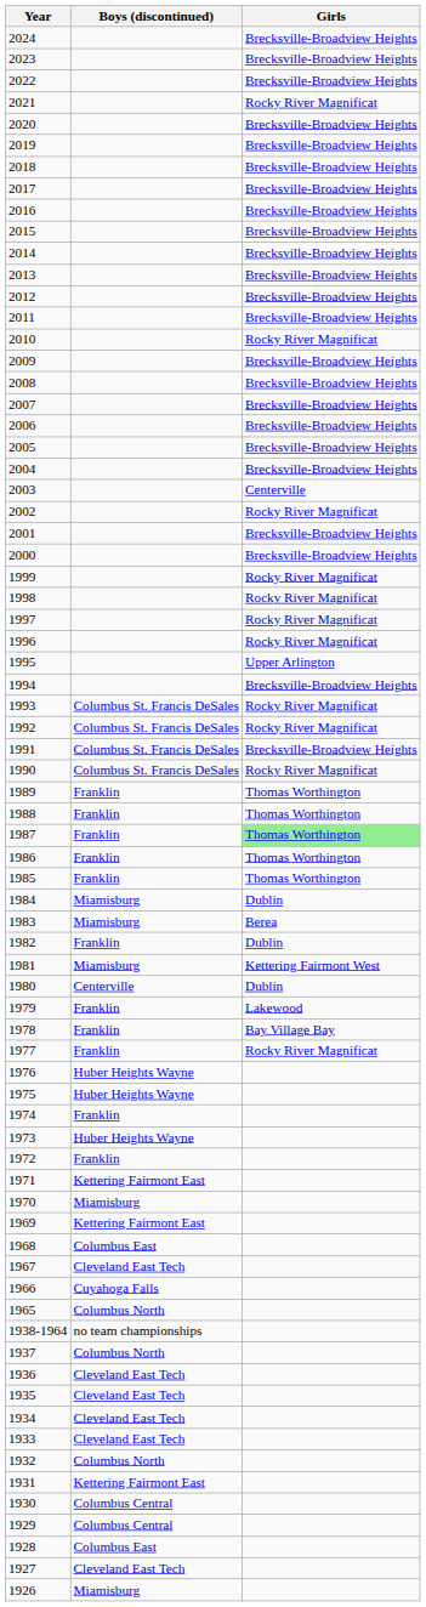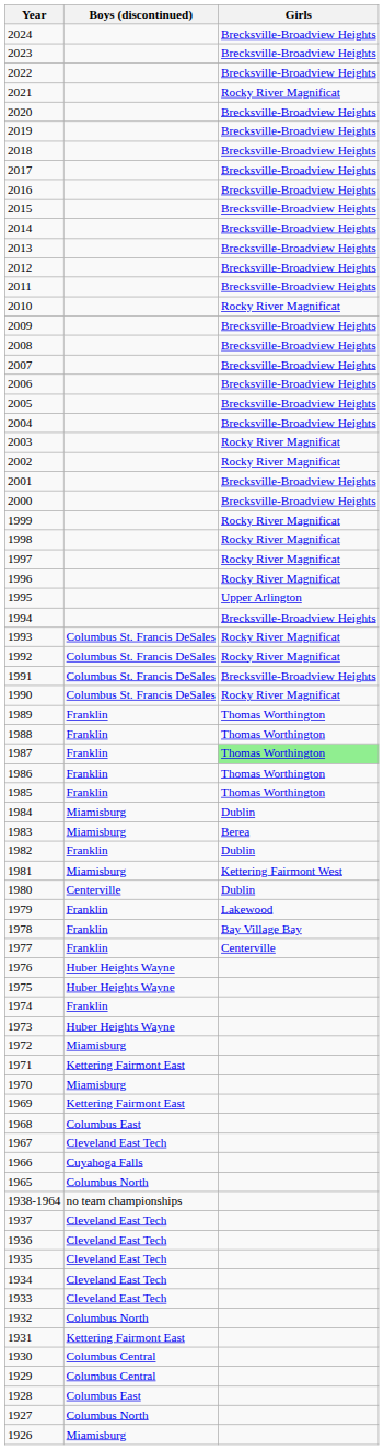 <table class="wikitable">
 <tr>
 <th>Year</th>
 <th>Boys (discontinued)</th>
 <th>Girls</th>
 </tr>
 <tr>
 <td>2024</td>
 <td></td>
 <td><a href='#'>Brecksville-Broadview Heights</a></td>
 </tr>
 <tr>
 <td>2023</td>
 <td></td>
 <td><a href='#'>Brecksville-Broadview Heights</a></td>
 </tr>
 <tr>
 <td>2022</td>
 <td></td>
 <td><a href='#'>Brecksville-Broadview Heights</a></td>
 </tr>
 <tr>
 <td>2021</td>
 <td></td>
 <td><a href='#'>Rocky River Magnificat</a></td>
 </tr>
 <tr>
 <td>2020</td>
 <td></td>
 <td><a href='#'>Brecksville-Broadview Heights</a></td>
 </tr>
 <tr>
 <td>2019</td>
 <td></td>
 <td><a href='#'>Brecksville-Broadview Heights</a></td>
 </tr>
 <tr>
 <td>2018</td>
 <td></td>
 <td><a href='#'>Brecksville-Broadview Heights</a></td>
 </tr>
 <tr>
 <td>2017</td>
 <td></td>
 <td><a href='#'>Brecksville-Broadview Heights</a></td>
 </tr>
 <tr>
 <td>2016</td>
 <td></td>
 <td><a href='#'>Brecksville-Broadview Heights</a></td>
 </tr>
 <tr>
 <td>2015</td>
 <td></td>
 <td><a href='#'>Brecksville-Broadview Heights</a></td>
 </tr>
 <tr>
 <td>2014</td>
 <td></td>
 <td><a href='#'>Brecksville-Broadview Heights</a></td>
 </tr>
 <tr>
 <td>2013</td>
 <td></td>
 <td><a href='#'>Brecksville-Broadview Heights</a></td>
 </tr>
 <tr>
 <td>2012</td>
 <td></td>
 <td><a href='#'>Brecksville-Broadview Heights</a></td>
 </tr>
 <tr>
 <td>2011</td>
 <td></td>
 <td><a href='#'>Brecksville-Broadview Heights</a></td>
 </tr>
 <tr>
 <td>2010</td>
 <td></td>
 <td><a href='#'>Rocky River Magnificat</a></td>
 </tr>
 <tr>
 <td>2009</td>
 <td></td>
 <td><a href='#'>Brecksville-Broadview Heights</a></td>
 </tr>
 <tr>
 <td>2008</td>
 <td></td>
 <td><a href='#'>Brecksville-Broadview Heights</a></td>
 </tr>
 <tr>
 <td>2007</td>
 <td></td>
 <td><a href='#'>Brecksville-Broadview Heights</a></td>
 </tr>
 <tr>
 <td>2006</td>
 <td></td>
 <td><a href='#'>Brecksville-Broadview Heights</a></td>
 </tr>
 <tr>
 <td>2005</td>
 <td></td>
 <td><a href='#'>Brecksville-Broadview Heights</a></td>
 </tr>
 <tr>
 <td>2004</td>
 <td></td>
 <td><a href='#'>Brecksville-Broadview Heights</a></td>
 </tr>
 <tr>
 <td>2003</td>
 <td></td>
-<td><a href='#'>Centerville</a></td>
+<td><a href='#'>Rocky River Magnificat</a></td>
 </tr>
 <tr>
 <td>2002</td>
 <td></td>
 <td><a href='#'>Rocky River Magnificat</a></td>
 </tr>
 <tr>
 <td>2001</td>
 <td></td>
 <td><a href='#'>Brecksville-Broadview Heights</a></td>
 </tr>
 <tr>
 <td>2000</td>
 <td></td>
 <td><a href='#'>Brecksville-Broadview Heights</a></td>
 </tr>
 <tr>
 <td>1999</td>
 <td></td>
 <td><a href='#'>Rocky River Magnificat</a></td>
 </tr>
 <tr>
 <td>1998</td>
 <td></td>
 <td><a href='#'>Rocky River Magnificat</a></td>
 </tr>
 <tr>
 <td>1997</td>
 <td></td>
 <td><a href='#'>Rocky River Magnificat</a></td>
 </tr>
 <tr>
 <td>1996</td>
 <td></td>
 <td><a href='#'>Rocky River Magnificat</a></td>
 </tr>
 <tr>
 <td>1995</td>
 <td></td>
 <td><a href='#'>Upper Arlington</a></td>
 </tr>
 <tr>
 <td>1994</td>
 <td></td>
 <td><a href='#'>Brecksville-Broadview Heights</a></td>
 </tr>
 <tr>
 <td>1993</td>
 <td><a href='#'>Columbus St. Francis DeSales</a></td>
 <td><a href='#'>Rocky River Magnificat</a></td>
 </tr>
 <tr>
 <td>1992</td>
 <td><a href='#'>Columbus St. Francis DeSales</a></td>
 <td><a href='#'>Rocky River Magnificat</a></td>
 </tr>
 <tr>
 <td>1991</td>
 <td><a href='#'>Columbus St. Francis DeSales</a></td>
 <td><a href='#'>Brecksville-Broadview Heights</a></td>
 </tr>
 <tr>
 <td>1990</td>
 <td><a href='#'>Columbus St. Francis DeSales</a></td>
 <td><a href='#'>Rocky River Magnificat</a></td>
 </tr>
 <tr>
 <td>1989</td>
 <td><a href='#'>Franklin</a></td>
 <td><a href='#'>Thomas Worthington</a></td>
 </tr>
 <tr>
 <td>1988</td>
 <td><a href='#'>Franklin</a></td>
 <td><a href='#'>Thomas Worthington</a></td>
 </tr>
 <tr>
 <td>1987</td>
 <td><a href='#'>Franklin</a></td>
 <td style="background: lightgreen;"><a href='#'>Thomas Worthington</a></td>
 </tr>
 <tr>
 <td>1986</td>
 <td><a href='#'>Franklin</a></td>
 <td><a href='#'>Thomas Worthington</a></td>
 </tr>
 <tr>
 <td>1985</td>
 <td><a href='#'>Franklin</a></td>
 <td><a href='#'>Thomas Worthington</a></td>
 </tr>
 <tr>
 <td>1984</td>
 <td><a href='#'>Miamisburg</a></td>
 <td><a href='#'>Dublin</a></td>
 </tr>
 <tr>
 <td>1983</td>
 <td><a href='#'>Miamisburg</a></td>
 <td><a href='#'>Berea</a></td>
 </tr>
 <tr>
 <td>1982</td>
 <td><a href='#'>Franklin</a></td>
 <td><a href='#'>Dublin</a></td>
 </tr>
 <tr>
 <td>1981</td>
 <td><a href='#'>Miamisburg</a></td>
 <td><a href='#'>Kettering Fairmont West</a></td>
 </tr>
 <tr>
 <td>1980</td>
 <td><a href='#'>Centerville</a></td>
 <td><a href='#'>Dublin</a></td>
 </tr>
 <tr>
 <td>1979</td>
 <td><a href='#'>Franklin</a></td>
 <td><a href='#'>Lakewood</a></td>
 </tr>
 <tr>
 <td>1978</td>
 <td><a href='#'>Franklin</a></td>
 <td><a href='#'>Bay Village Bay</a></td>
 </tr>
 <tr>
 <td>1977</td>
 <td><a href='#'>Franklin</a></td>
-<td><a href='#'>Rocky River Magnificat</a></td>
+<td><a href='#'>Centerville</a></td>
 </tr>
 <tr>
 <td>1976</td>
 <td><a href='#'>Huber Heights Wayne</a></td>
 <td></td>
 </tr>
 <tr>
 <td>1975</td>
 <td><a href='#'>Huber Heights Wayne</a></td>
 <td></td>
 </tr>
 <tr>
 <td>1974</td>
 <td><a href='#'>Franklin</a></td>
 <td></td>
 </tr>
 <tr>
 <td>1973</td>
 <td><a href='#'>Huber Heights Wayne</a></td>
 <td></td>
 </tr>
 <tr>
 <td>1972</td>
-<td><a href='#'>Franklin</a></td>
+<td><a href='#'>Miamisburg</a></td>
 <td></td>
 </tr>
 <tr>
 <td>1971</td>
 <td><a href='#'>Kettering Fairmont East</a></td>
 <td></td>
 </tr>
 <tr>
 <td>1970</td>
 <td><a href='#'>Miamisburg</a></td>
 <td></td>
 </tr>
 <tr>
 <td>1969</td>
 <td><a href='#'>Kettering Fairmont East</a></td>
 <td></td>
 </tr>
 <tr>
 <td>1968</td>
 <td><a href='#'>Columbus East</a></td>
 <td></td>
 </tr>
 <tr>
 <td>1967</td>
 <td><a href='#'>Cleveland East Tech</a></td>
 <td></td>
 </tr>
 <tr>
 <td>1966</td>
 <td><a href='#'>Cuyahoga Falls</a></td>
 <td></td>
 </tr>
 <tr>
 <td>1965</td>
 <td><a href='#'>Columbus North</a></td>
 <td></td>
 </tr>
 <tr>
 <td>1938-1964</td>
 <td>no team championships</td>
 <td></td>
 </tr>
 <tr>
 <td>1937</td>
-<td><a href='#'>Columbus North</a></td>
+<td><a href='#'>Cleveland East Tech</a></td>
 <td></td>
 </tr>
 <tr>
 <td>1936</td>
 <td><a href='#'>Cleveland East Tech</a></td>
 <td></td>
 </tr>
 <tr>
 <td>1935</td>
 <td><a href='#'>Cleveland East Tech</a></td>
 <td></td>
 </tr>
 <tr>
 <td>1934</td>
 <td><a href='#'>Cleveland East Tech</a></td>
 <td></td>
 </tr>
 <tr>
 <td>1933</td>
 <td><a href='#'>Cleveland East Tech</a></td>
 <td></td>
 </tr>
 <tr>
 <td>1932</td>
 <td><a href='#'>Columbus North</a></td>
 <td></td>
 </tr>
 <tr>
 <td>1931</td>
 <td><a href='#'>Kettering Fairmont East</a></td>
 <td></td>
 </tr>
 <tr>
 <td>1930</td>
 <td><a href='#'>Columbus Central</a></td>
 <td></td>
 </tr>
 <tr>
 <td>1929</td>
 <td><a href='#'>Columbus Central</a></td>
 <td></td>
 </tr>
 <tr>
 <td>1928</td>
 <td><a href='#'>Columbus East</a></td>
 <td></td>
 </tr>
 <tr>
 <td>1927</td>
-<td><a href='#'>Cleveland East Tech</a></td>
+<td><a href='#'>Columbus North</a></td>
 <td></td>
 </tr>
 <tr>
 <td>1926</td>
 <td><a href='#'>Miamisburg</a></td>
 <td></td>
 </tr>
 </table>
